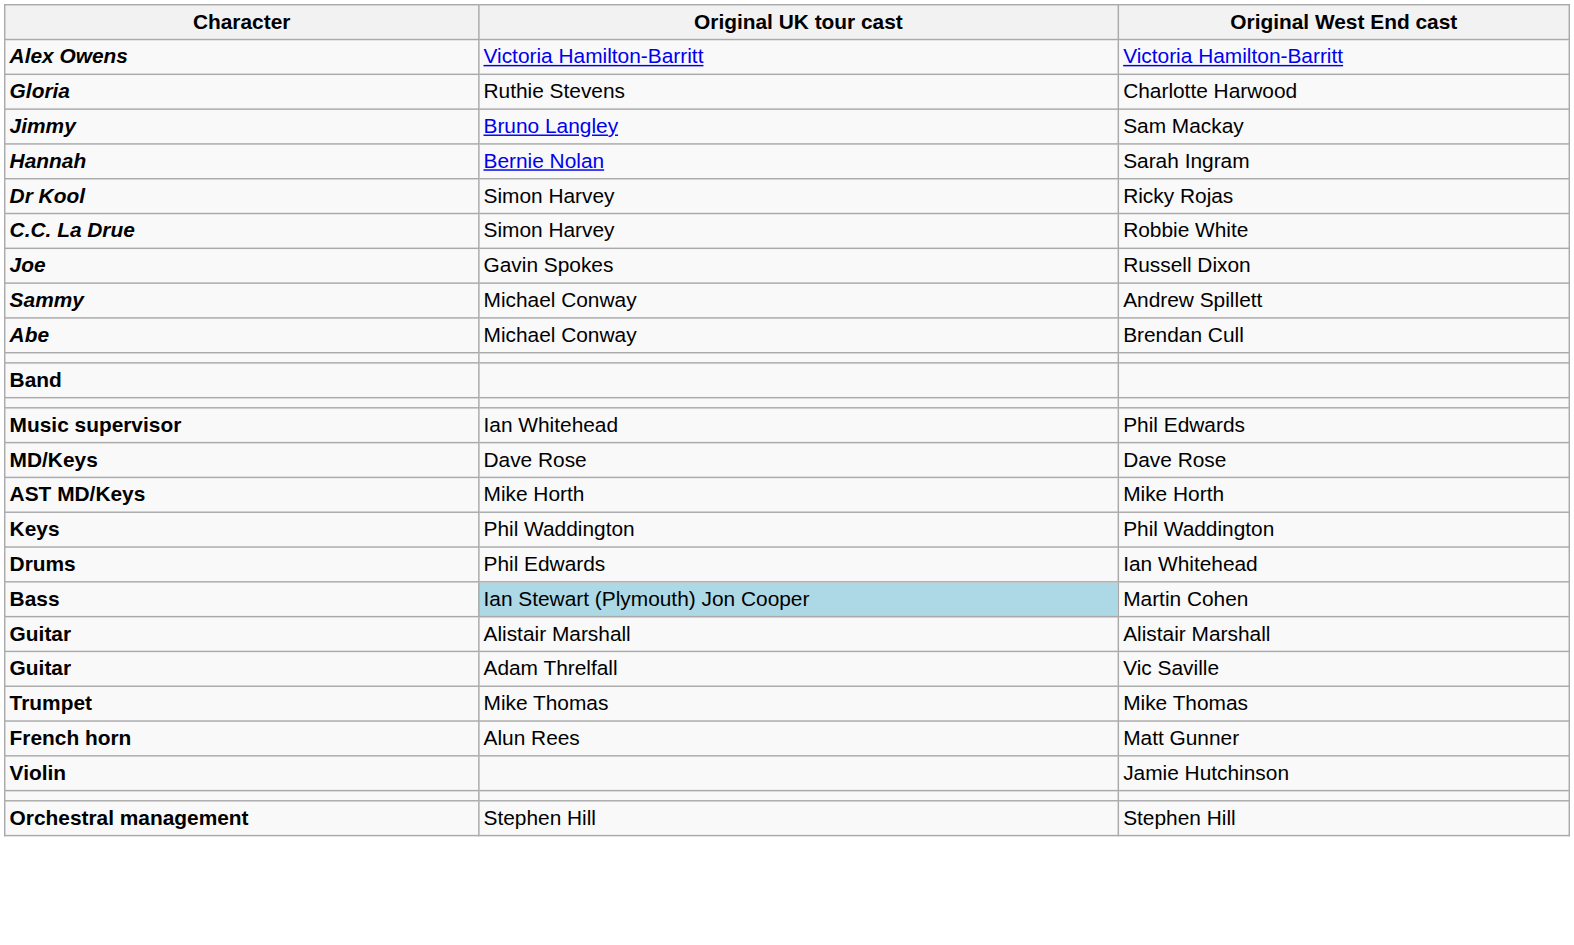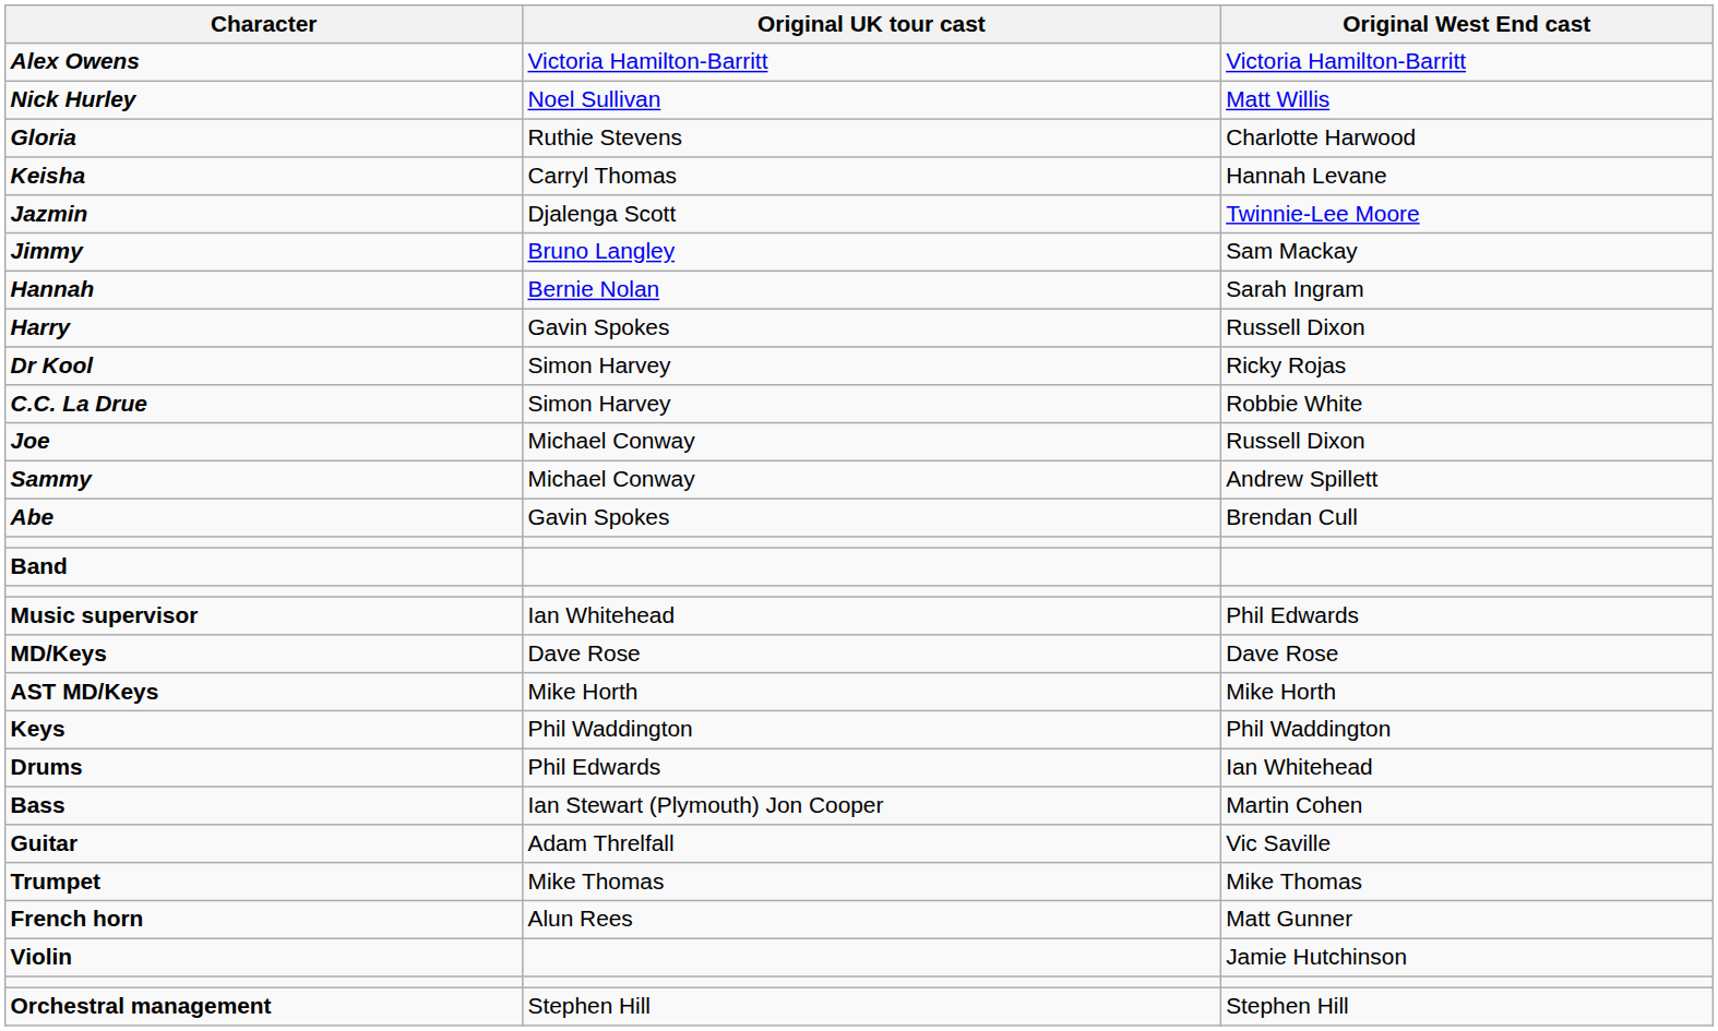 <table class="wikitable" Class="wikitable" style="width:75em; font-size:90%; line-height:1.2">
 <tr>
 <th>Character</th>
 <th>Original UK tour cast</th>
 <th>Original West End cast</th>
 </tr>
 <tr>
 <td><strong><em>Alex Owens</em></strong></td>
 <td><a href='#'>Victoria Hamilton-Barritt</a></td>
 <td><a href='#'>Victoria Hamilton-Barritt</a></td>
 </tr>
 <tr>
+<td><strong><em>Nick Hurley</em></strong></td>
+<td><a href='#'>Noel Sullivan</a></td>
+<td><a href='#'>Matt Willis</a></td>
+</tr>
+<tr>
 <td><strong><em>Gloria</em></strong></td>
 <td>Ruthie Stevens</td>
 <td>Charlotte Harwood</td>
+</tr>
+<tr>
+<td><strong><em>Keisha</em></strong></td>
+<td>Carryl Thomas</td>
+<td>Hannah Levane</td>
+</tr>
+<tr>
+<td><strong><em>Jazmin</em></strong></td>
+<td>Djalenga Scott</td>
+<td><a href='#'>Twinnie-Lee Moore</a></td>
 </tr>
 <tr>
 <td><strong><em>Jimmy</em></strong></td>
 <td><a href='#'>Bruno Langley</a></td>
 <td>Sam Mackay</td>
 </tr>
 <tr>
 <td><strong><em>Hannah</em></strong></td>
 <td><a href='#'>Bernie Nolan</a></td>
 <td>Sarah Ingram</td>
+</tr>
+<tr>
+<td><strong><em>Harry</em></strong></td>
+<td>Gavin Spokes</td>
+<td>Russell Dixon</td>
 </tr>
 <tr>
 <td><strong><em>Dr Kool</em></strong></td>
 <td>Simon Harvey</td>
 <td>Ricky Rojas</td>
 </tr>
 <tr>
 <td><strong><em>C.C. La Drue</em></strong></td>
 <td>Simon Harvey</td>
 <td>Robbie White</td>
 </tr>
 <tr>
 <td><strong><em>Joe</em></strong></td>
-<td>Gavin Spokes</td>
+<td>Michael Conway</td>
 <td>Russell Dixon</td>
 </tr>
 <tr>
 <td><strong><em>Sammy</em></strong></td>
 <td>Michael Conway</td>
 <td>Andrew Spillett</td>
 </tr>
 <tr>
 <td><strong><em>Abe</em></strong></td>
-<td>Michael Conway</td>
+<td>Gavin Spokes</td>
 <td>Brendan Cull</td>
 </tr>
 <tr>
 <td></td>
 <td></td>
 <td></td>
 </tr>
 <tr>
 <td><strong>Band</strong></td>
 <td></td>
 <td></td>
 </tr>
 <tr>
 <td></td>
 <td></td>
 <td></td>
 </tr>
 <tr>
 <td><strong>Music supervisor</strong></td>
 <td>Ian Whitehead</td>
 <td>Phil Edwards</td>
 </tr>
 <tr>
 <td><strong>MD/Keys</strong></td>
 <td>Dave Rose</td>
 <td>Dave Rose</td>
 </tr>
 <tr>
 <td><strong>AST MD/Keys</strong></td>
 <td>Mike Horth</td>
 <td>Mike Horth</td>
 </tr>
 <tr>
 <td><strong>Keys</strong></td>
 <td>Phil Waddington</td>
 <td>Phil Waddington</td>
 </tr>
 <tr>
 <td><strong>Drums</strong></td>
 <td>Phil Edwards</td>
 <td>Ian Whitehead</td>
 </tr>
 <tr>
 <td><strong>Bass</strong></td>
-<td style="background: lightblue;">Ian Stewart (Plymouth) Jon Cooper</td>
+<td>Ian Stewart (Plymouth) Jon Cooper</td>
 <td>Martin Cohen</td>
-</tr>
-<tr>
-<td><strong>Guitar</strong></td>
-<td>Alistair Marshall</td>
-<td>Alistair Marshall</td>
 </tr>
 <tr>
 <td><strong>Guitar</strong></td>
 <td>Adam Threlfall</td>
 <td>Vic Saville</td>
 </tr>
 <tr>
 <td><strong>Trumpet</strong></td>
 <td>Mike Thomas</td>
 <td>Mike Thomas</td>
 </tr>
 <tr>
 <td><strong>French horn</strong></td>
 <td>Alun Rees</td>
 <td>Matt Gunner</td>
 </tr>
 <tr>
 <td><strong>Violin</strong></td>
 <td></td>
 <td>Jamie Hutchinson</td>
 </tr>
 <tr>
 <td></td>
 <td></td>
 <td></td>
 </tr>
 <tr>
 <td><strong>Orchestral management</strong></td>
 <td>Stephen Hill</td>
 <td>Stephen Hill</td>
 </tr>
 </table>
